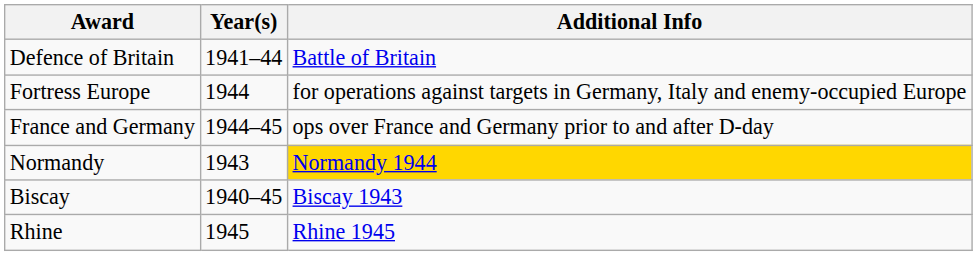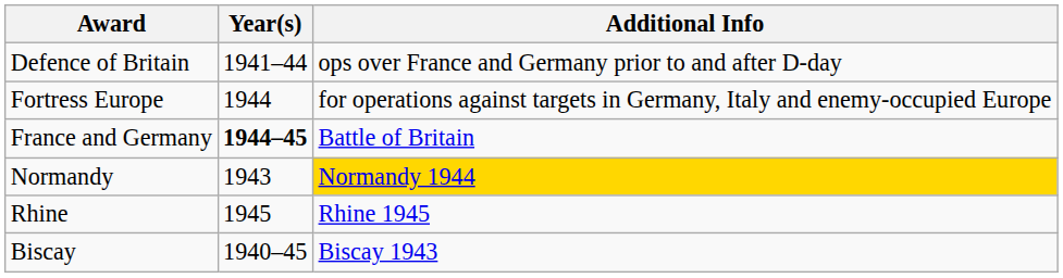 <table class="wikitable" border="1">
 <tr>
 <th>Award</th>
 <th>Year(s)</th>
 <th>Additional Info</th>
 </tr>
 <tr>
 <td>Defence of Britain</td>
 <td>1941–44</td>
-<td><a href='#'>Battle of Britain</a></td>
+<td>ops over France and Germany prior to and after D-day</td>
 </tr>
 <tr>
 <td>Fortress Europe</td>
 <td>1944</td>
 <td>for operations against targets in Germany, Italy and enemy-occupied Europe</td>
 </tr>
 <tr>
 <td>France and Germany</td>
-<td>1944–45</td>
-<td>ops over France and Germany prior to and after D-day</td>
+<td><strong>1944–45</strong></td>
+<td><a href='#'>Battle of Britain</a></td>
 </tr>
 <tr>
 <td>Normandy</td>
 <td>1943</td>
 <td style="background: gold;"><a href='#'>Normandy 1944</a></td>
 </tr>
 <tr>
+<td>Rhine</td>
+<td>1945</td>
+<td><a href='#'>Rhine 1945</a></td>
+</tr>
+<tr>
 <td>Biscay</td>
 <td>1940–45</td>
 <td><a href='#'>Biscay 1943</a></td>
 </tr>
-<tr>
-<td>Rhine</td>
-<td>1945</td>
-<td><a href='#'>Rhine 1945</a></td>
-</tr>
 </table>
